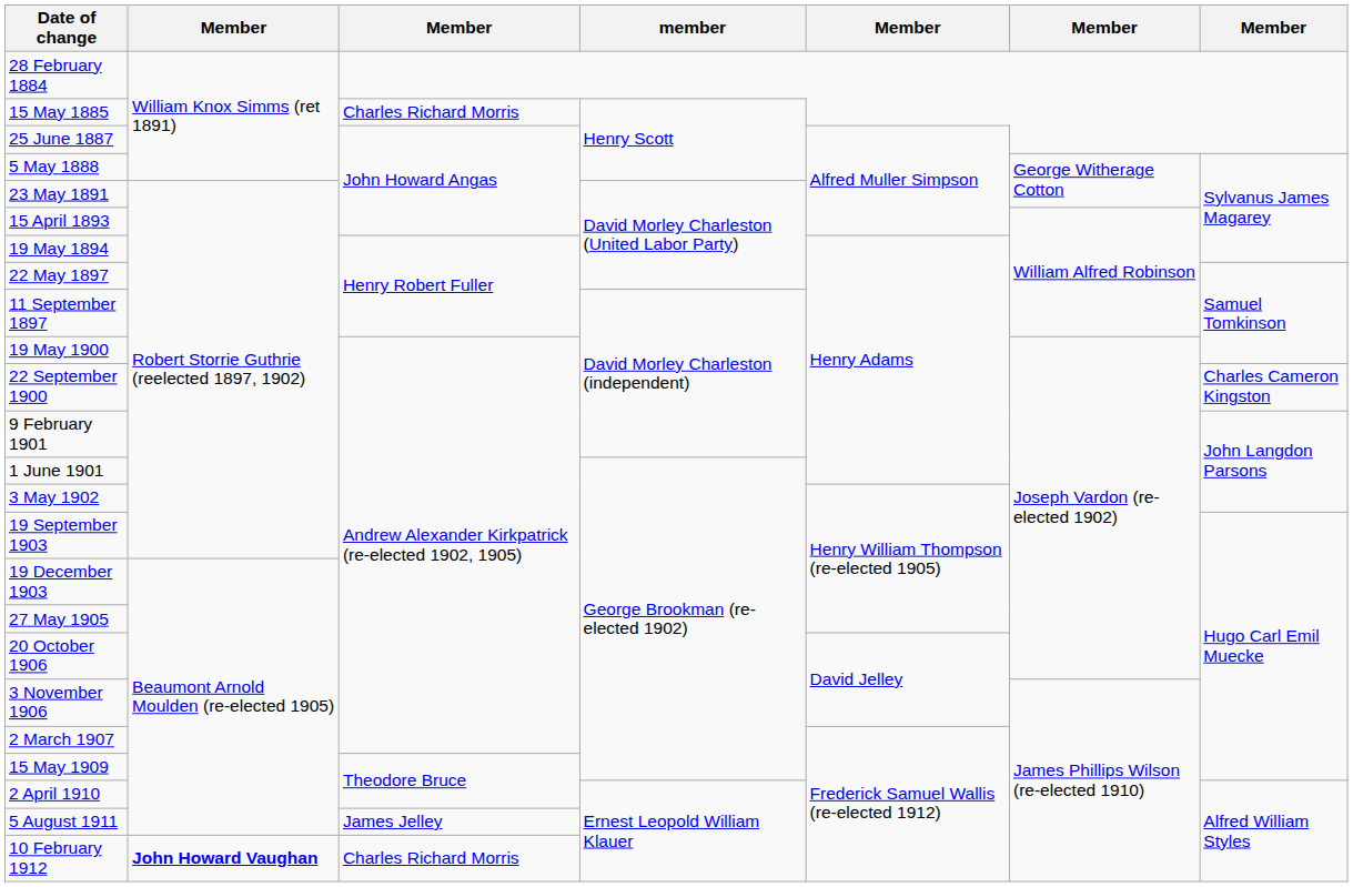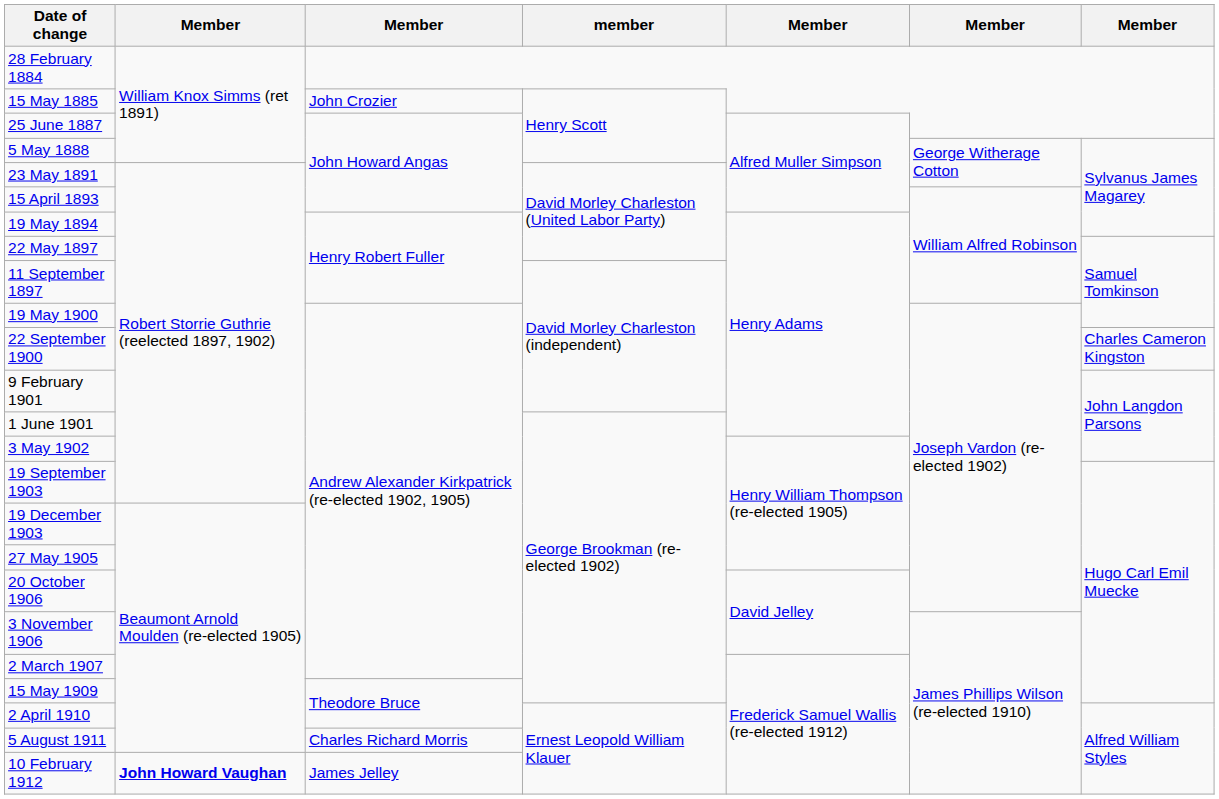 <table class="wikitable">
 <tr>
 <th>Date of change</th>
 <th>Member</th>
 <th>Member</th>
 <th>member</th>
 <th>Member</th>
 <th>Member</th>
 <th>Member</th>
 </tr>
 <tr>
 <td><a href='#'>28 February 1884</a></td>
 <td rowspan=4><a href='#'>William Knox Simms</a> (ret 1891)</td>
 </tr>
 <tr>
 <td><a href='#'>15 May 1885</a></td>
-<td><a href='#'>Charles Richard Morris</a></td>
+<td><a href='#'>John Crozier</a></td>
 <td rowspan=3><a href='#'>Henry Scott</a></td>
 </tr>
 <tr>
 <td><a href='#'>25 June 1887</a></td>
 <td rowspan=4><a href='#'>John Howard Angas</a></td>
 <td rowspan=4><a href='#'>Alfred Muller Simpson</a></td>
 </tr>
 <tr>
 <td><a href='#'>5 May 1888</a></td>
 <td rowspan=2><a href='#'>George Witherage Cotton</a></td>
 <td rowspan=4><a href='#'>Sylvanus James Magarey</a></td>
 </tr>
 <tr>
 <td><a href='#'>23 May 1891</a></td>
 <td rowspan=11><a href='#'>Robert Storrie Guthrie</a> (reelected 1897, 1902)</td>
 <td rowspan=4><a href='#'>David Morley Charleston</a> (<a href='#'>United Labor Party</a>)</td>
 </tr>
 <tr>
 <td><a href='#'>15 April 1893</a></td>
 <td rowspan=4><a href='#'>William Alfred Robinson</a></td>
 </tr>
 <tr>
 <td><a href='#'>19 May 1894</a></td>
 <td rowspan=3><a href='#'>Henry Robert Fuller</a></td>
 <td rowspan=7><a href='#'>Henry Adams</a></td>
 </tr>
 <tr>
 <td><a href='#'>22 May 1897</a></td>
 <td rowspan=3><a href='#'>Samuel Tomkinson</a></td>
 </tr>
 <tr>
 <td><a href='#'>11 September 1897</a></td>
 <td rowspan=4><a href='#'>David Morley Charleston</a> (independent)</td>
 </tr>
 <tr>
 <td><a href='#'>19 May 1900</a></td>
 <td rowspan=11><a href='#'>Andrew Alexander Kirkpatrick</a> (re-elected 1902, 1905)</td>
 <td rowspan=9><a href='#'>Joseph Vardon</a> (re-elected 1902)</td>
 </tr>
 <tr>
 <td><a href='#'>22 September 1900</a></td>
 <td><a href='#'>Charles Cameron Kingston</a></td>
 </tr>
 <tr>
 <td>9 February 1901</td>
 <td rowspan=3><a href='#'>John Langdon Parsons</a></td>
 </tr>
 <tr>
 <td>1 June 1901</td>
 <td rowspan=9><a href='#'>George Brookman</a> (re-elected 1902)</td>
 </tr>
 <tr>
 <td><a href='#'>3 May 1902</a></td>
 <td rowspan=4><a href='#'>Henry William Thompson</a> (re-elected 1905)</td>
 </tr>
 <tr>
 <td><a href='#'>19 September 1903</a></td>
 <td rowspan=7><a href='#'>Hugo Carl Emil Muecke</a></td>
 </tr>
 <tr>
 <td><a href='#'>19 December 1903</a></td>
 <td rowspan=8><a href='#'>Beaumont Arnold Moulden</a> (re-elected 1905)</td>
 </tr>
 <tr>
 <td><a href='#'>27 May 1905</a></td>
 </tr>
 <tr>
 <td><a href='#'>20 October 1906</a></td>
 <td rowspan=2><a href='#'>David Jelley</a></td>
 </tr>
 <tr>
 <td><a href='#'>3 November 1906</a></td>
 <td rowspan=6><a href='#'>James Phillips Wilson</a> (re-elected 1910)</td>
 </tr>
 <tr>
 <td><a href='#'>2 March 1907</a></td>
 <td rowspan=5><a href='#'>Frederick Samuel Wallis</a> (re-elected 1912)</td>
 </tr>
 <tr>
 <td><a href='#'>15 May 1909</a></td>
 <td rowspan=2><a href='#'>Theodore Bruce</a></td>
 </tr>
 <tr>
 <td><a href='#'>2 April 1910</a></td>
 <td rowspan=3><a href='#'>Ernest Leopold William Klauer</a></td>
 <td rowspan=3><a href='#'>Alfred William Styles</a></td>
 </tr>
 <tr>
 <td><a href='#'>5 August 1911</a></td>
-<td><a href='#'>James Jelley</a></td>
+<td><a href='#'>Charles Richard Morris</a></td>
 </tr>
 <tr>
 <td><a href='#'>10 February 1912</a></td>
 <td><strong><a href='#'>John Howard Vaughan</a></strong></td>
-<td><a href='#'>Charles Richard Morris</a></td>
+<td><a href='#'>James Jelley</a></td>
 </tr>
 </table>
